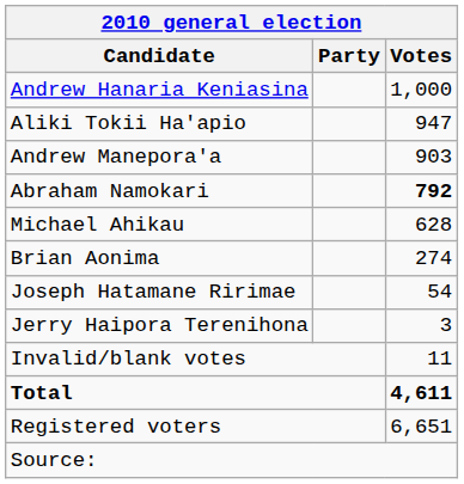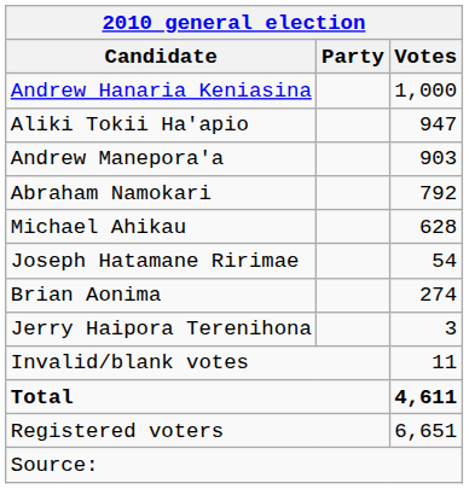 <table class=wikitable style=text-align:left>
 <tr>
 <th colspan=3><a href='#'>2010 general election</a></th>
 </tr>
 <tr>
 <th>Candidate</th>
 <th>Party</th>
 <th>Votes</th>
 </tr>
 <tr>
 <td><a href='#'>Andrew Hanaria Keniasina</a></td>
 <td></td>
 <td align=right>1,000</td>
 </tr>
 <tr>
 <td>Aliki Tokii Ha'apio</td>
 <td></td>
 <td align=right>947</td>
 </tr>
 <tr>
 <td>Andrew Manepora'a</td>
 <td></td>
 <td align=right>903</td>
 </tr>
 <tr>
 <td>Abraham Namokari</td>
 <td></td>
-<td align=right><strong>792</strong></td>
+<td align=right>792</td>
 </tr>
 <tr>
 <td>Michael Ahikau</td>
 <td></td>
 <td align=right>628</td>
 </tr>
 <tr>
+<td>Joseph Hatamane Ririmae</td>
+<td></td>
+<td align=right>54</td>
+</tr>
+<tr>
 <td>Brian Aonima</td>
 <td></td>
 <td align=right>274</td>
-</tr>
-<tr>
-<td>Joseph Hatamane Ririmae</td>
-<td></td>
-<td align=right>54</td>
 </tr>
 <tr>
 <td>Jerry Haipora Terenihona</td>
 <td></td>
 <td align=right>3</td>
 </tr>
 <tr>
 <td colspan=2>Invalid/blank votes</td>
 <td align=right>11</td>
 </tr>
 <tr>
 <td colspan=2><strong>Total</strong></td>
 <td align=right><strong>4,611</strong></td>
 </tr>
 <tr>
 <td colspan=2>Registered voters</td>
 <td align=right>6,651</td>
 </tr>
 <tr>
 <td colspan=3>Source: </td>
 </tr>
 </table>
